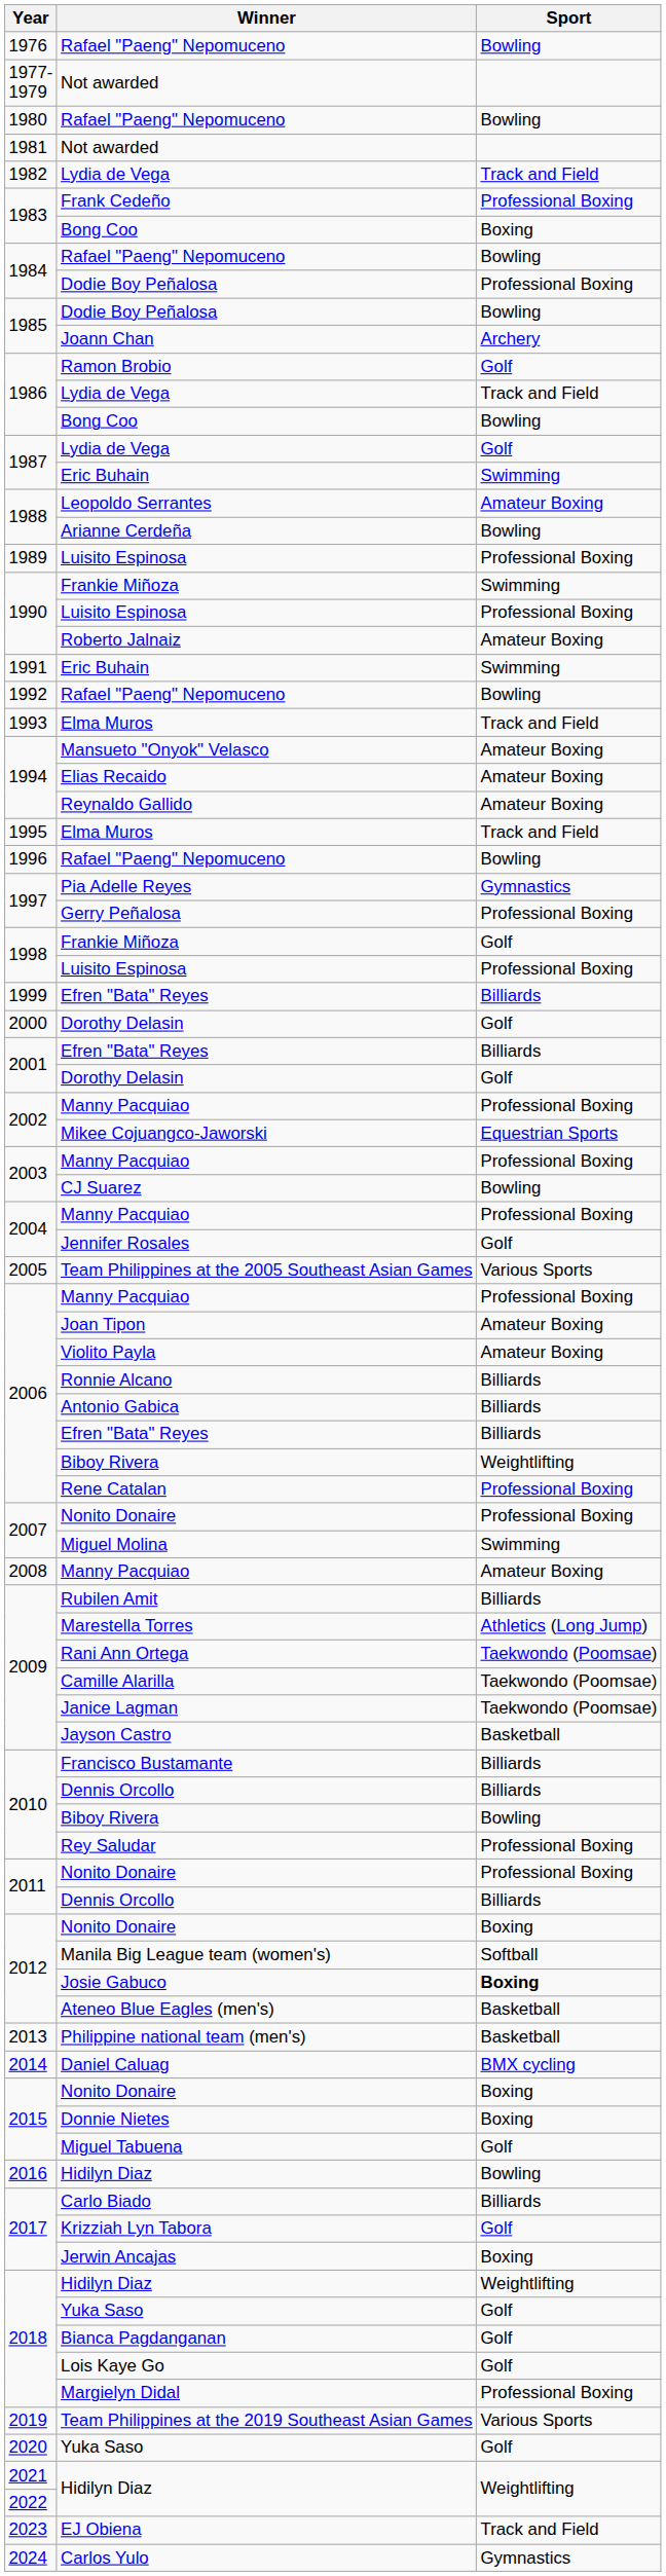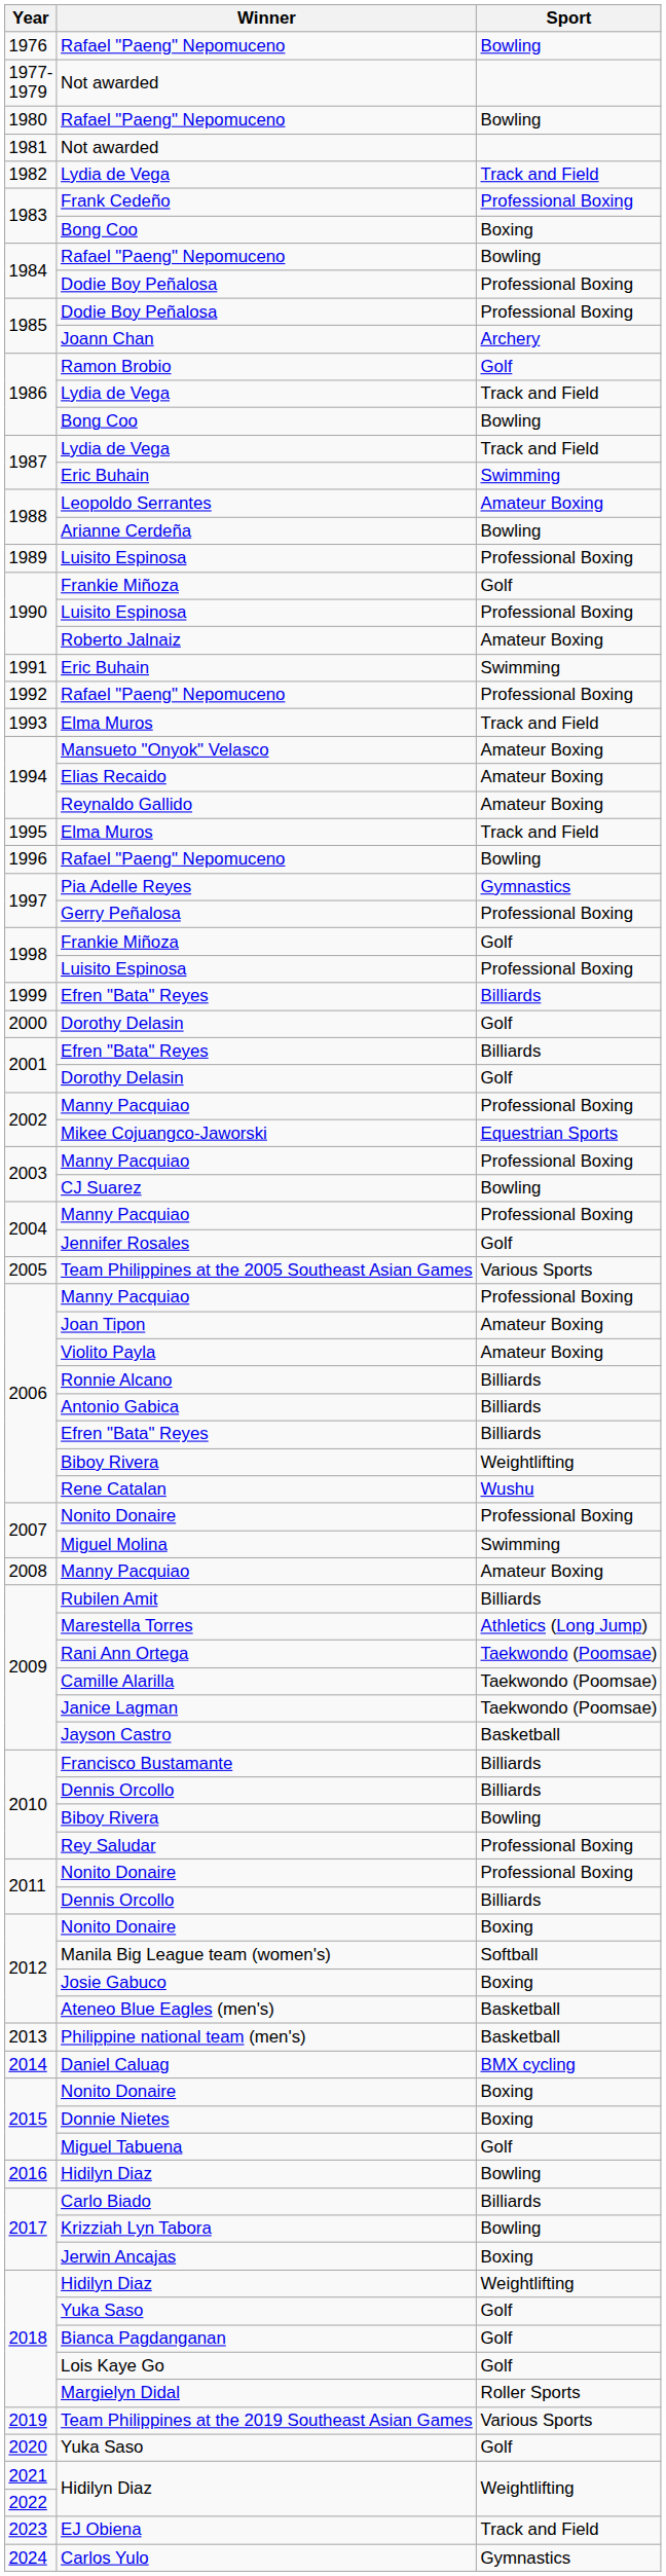 <table class="wikitable">
 <tr>
 <th>Year</th>
 <th>Winner</th>
 <th>Sport</th>
 </tr>
 <tr>
 <td>1976</td>
 <td><a href='#'>Rafael "Paeng" Nepomuceno</a></td>
 <td><a href='#'>Bowling</a></td>
 </tr>
 <tr>
 <td>1977-<br>1979</td>
 <td>Not awarded</td>
 <td></td>
 </tr>
 <tr>
 <td>1980</td>
 <td><a href='#'>Rafael "Paeng" Nepomuceno</a></td>
 <td>Bowling</td>
 </tr>
 <tr>
 <td>1981</td>
 <td>Not awarded</td>
 <td></td>
 </tr>
 <tr>
 <td>1982</td>
 <td><a href='#'>Lydia de Vega</a></td>
 <td><a href='#'>Track and Field</a></td>
 </tr>
 <tr>
 <td rowspan="2">1983</td>
 <td><a href='#'>Frank Cedeño</a></td>
 <td><a href='#'>Professional Boxing</a></td>
 </tr>
 <tr>
 <td><a href='#'>Bong Coo</a></td>
 <td>Boxing</td>
 </tr>
 <tr>
 <td rowspan="2">1984</td>
 <td><a href='#'>Rafael "Paeng" Nepomuceno</a></td>
 <td>Bowling</td>
 </tr>
 <tr>
 <td><a href='#'>Dodie Boy Peñalosa</a></td>
 <td>Professional Boxing</td>
 </tr>
 <tr>
 <td rowspan="2">1985</td>
 <td><a href='#'>Dodie Boy Peñalosa</a></td>
-<td>Bowling</td>
+<td>Professional Boxing</td>
 </tr>
 <tr>
 <td><a href='#'>Joann Chan</a></td>
 <td><a href='#'>Archery</a></td>
 </tr>
 <tr>
 <td rowspan="3">1986</td>
 <td><a href='#'>Ramon Brobio</a></td>
 <td><a href='#'>Golf</a></td>
 </tr>
 <tr>
 <td><a href='#'>Lydia de Vega</a></td>
 <td>Track and Field</td>
 </tr>
 <tr>
 <td><a href='#'>Bong Coo</a></td>
 <td>Bowling</td>
 </tr>
 <tr>
 <td rowspan="2">1987</td>
 <td><a href='#'>Lydia de Vega</a></td>
-<td><a href='#'>Golf</a></td>
+<td>Track and Field</td>
 </tr>
 <tr>
 <td><a href='#'>Eric Buhain</a></td>
 <td><a href='#'>Swimming</a></td>
 </tr>
 <tr>
 <td rowspan="2">1988</td>
 <td><a href='#'>Leopoldo Serrantes</a></td>
 <td><a href='#'>Amateur Boxing</a></td>
 </tr>
 <tr>
 <td><a href='#'>Arianne Cerdeña</a></td>
 <td>Bowling</td>
 </tr>
 <tr>
 <td>1989</td>
 <td><a href='#'>Luisito Espinosa</a></td>
 <td>Professional Boxing</td>
 </tr>
 <tr>
 <td rowspan="3">1990</td>
 <td><a href='#'>Frankie Miñoza</a></td>
-<td>Swimming</td>
+<td>Golf</td>
 </tr>
 <tr>
 <td><a href='#'>Luisito Espinosa</a></td>
 <td>Professional Boxing</td>
 </tr>
 <tr>
 <td><a href='#'>Roberto Jalnaiz</a></td>
 <td>Amateur Boxing</td>
 </tr>
 <tr>
 <td>1991</td>
 <td><a href='#'>Eric Buhain</a></td>
 <td>Swimming</td>
 </tr>
 <tr>
 <td>1992</td>
 <td><a href='#'>Rafael "Paeng" Nepomuceno</a></td>
-<td>Bowling</td>
+<td>Professional Boxing</td>
 </tr>
 <tr>
 <td>1993</td>
 <td><a href='#'>Elma Muros</a></td>
 <td>Track and Field</td>
 </tr>
 <tr>
 <td rowspan="3">1994</td>
 <td><a href='#'>Mansueto "Onyok" Velasco</a></td>
 <td>Amateur Boxing</td>
 </tr>
 <tr>
 <td><a href='#'>Elias Recaido</a></td>
 <td>Amateur Boxing</td>
 </tr>
 <tr>
 <td><a href='#'>Reynaldo Gallido</a></td>
 <td>Amateur Boxing</td>
 </tr>
 <tr>
 <td>1995</td>
 <td><a href='#'>Elma Muros</a></td>
 <td>Track and Field</td>
 </tr>
 <tr>
 <td>1996</td>
 <td><a href='#'>Rafael "Paeng" Nepomuceno</a></td>
 <td>Bowling</td>
 </tr>
 <tr>
 <td rowspan="2">1997</td>
 <td><a href='#'>Pia Adelle Reyes</a></td>
 <td><a href='#'>Gymnastics</a></td>
 </tr>
 <tr>
 <td><a href='#'>Gerry Peñalosa</a></td>
 <td>Professional Boxing</td>
 </tr>
 <tr>
 <td rowspan="2">1998</td>
 <td><a href='#'>Frankie Miñoza</a></td>
 <td>Golf</td>
 </tr>
 <tr>
 <td><a href='#'>Luisito Espinosa</a></td>
 <td>Professional Boxing</td>
 </tr>
 <tr>
 <td>1999</td>
 <td><a href='#'>Efren "Bata" Reyes</a></td>
 <td><a href='#'>Billiards</a></td>
 </tr>
 <tr>
 <td>2000</td>
 <td><a href='#'>Dorothy Delasin</a></td>
 <td>Golf</td>
 </tr>
 <tr>
 <td rowspan="2">2001</td>
 <td><a href='#'>Efren "Bata" Reyes</a></td>
 <td>Billiards</td>
 </tr>
 <tr>
 <td><a href='#'>Dorothy Delasin</a></td>
 <td>Golf</td>
 </tr>
 <tr>
 <td rowspan="2">2002</td>
 <td><a href='#'>Manny Pacquiao</a></td>
 <td>Professional Boxing</td>
 </tr>
 <tr>
 <td><a href='#'>Mikee Cojuangco-Jaworski</a></td>
 <td><a href='#'>Equestrian Sports</a></td>
 </tr>
 <tr>
 <td rowspan="2">2003</td>
 <td><a href='#'>Manny Pacquiao</a></td>
 <td>Professional Boxing</td>
 </tr>
 <tr>
 <td><a href='#'>CJ Suarez</a></td>
 <td>Bowling</td>
 </tr>
 <tr>
 <td rowspan="2">2004</td>
 <td><a href='#'>Manny Pacquiao</a></td>
 <td>Professional Boxing</td>
 </tr>
 <tr>
 <td><a href='#'>Jennifer Rosales</a></td>
 <td>Golf</td>
 </tr>
 <tr>
 <td>2005</td>
 <td><a href='#'>Team Philippines at the 2005 Southeast Asian Games</a></td>
 <td>Various Sports</td>
 </tr>
 <tr>
 <td rowspan="8">2006</td>
 <td><a href='#'>Manny Pacquiao</a></td>
 <td>Professional Boxing</td>
 </tr>
 <tr>
 <td><a href='#'>Joan Tipon</a></td>
 <td>Amateur Boxing</td>
 </tr>
 <tr>
 <td><a href='#'>Violito Payla</a></td>
 <td>Amateur Boxing</td>
 </tr>
 <tr>
 <td><a href='#'>Ronnie Alcano</a></td>
 <td>Billiards</td>
 </tr>
 <tr>
 <td><a href='#'>Antonio Gabica</a></td>
 <td>Billiards</td>
 </tr>
 <tr>
 <td><a href='#'>Efren "Bata" Reyes</a></td>
 <td>Billiards</td>
 </tr>
 <tr>
 <td><a href='#'>Biboy Rivera</a></td>
 <td>Weightlifting</td>
 </tr>
 <tr>
 <td><a href='#'>Rene Catalan</a></td>
-<td><a href='#'>Professional Boxing</a></td>
+<td><a href='#'>Wushu</a></td>
 </tr>
 <tr>
 <td rowspan="2">2007</td>
 <td><a href='#'>Nonito Donaire</a></td>
 <td>Professional Boxing</td>
 </tr>
 <tr>
 <td><a href='#'>Miguel Molina</a></td>
 <td>Swimming</td>
 </tr>
 <tr>
 <td>2008</td>
 <td><a href='#'>Manny Pacquiao</a></td>
 <td>Amateur Boxing</td>
 </tr>
 <tr>
 <td rowspan="6">2009</td>
 <td><a href='#'>Rubilen Amit</a></td>
 <td>Billiards</td>
 </tr>
 <tr>
 <td><a href='#'>Marestella Torres</a></td>
 <td><a href='#'>Athletics</a> (<a href='#'>Long Jump</a>)</td>
 </tr>
 <tr>
 <td><a href='#'>Rani Ann Ortega</a></td>
 <td><a href='#'>Taekwondo</a> (<a href='#'>Poomsae</a>)</td>
 </tr>
 <tr>
 <td><a href='#'>Camille Alarilla</a></td>
 <td>Taekwondo (Poomsae)</td>
 </tr>
 <tr>
 <td><a href='#'>Janice Lagman</a></td>
 <td>Taekwondo (Poomsae)</td>
 </tr>
 <tr>
 <td><a href='#'>Jayson Castro</a></td>
 <td>Basketball</td>
 </tr>
 <tr>
 <td rowspan="4">2010</td>
 <td><a href='#'>Francisco Bustamante</a></td>
 <td>Billiards</td>
 </tr>
 <tr>
 <td><a href='#'>Dennis Orcollo</a></td>
 <td>Billiards</td>
 </tr>
 <tr>
 <td><a href='#'>Biboy Rivera</a></td>
 <td>Bowling</td>
 </tr>
 <tr>
 <td><a href='#'>Rey Saludar</a></td>
 <td>Professional Boxing</td>
 </tr>
 <tr>
 <td rowspan="2">2011</td>
 <td><a href='#'>Nonito Donaire</a></td>
 <td>Professional Boxing</td>
 </tr>
 <tr>
 <td><a href='#'>Dennis Orcollo</a></td>
 <td>Billiards</td>
 </tr>
 <tr>
 <td rowspan="4">2012</td>
 <td><a href='#'>Nonito Donaire</a></td>
 <td>Boxing</td>
 </tr>
 <tr>
 <td>Manila Big League team (women's)</td>
 <td>Softball</td>
 </tr>
 <tr>
 <td><a href='#'>Josie Gabuco</a></td>
-<td><strong>Boxing</strong></td>
+<td>Boxing</td>
 </tr>
 <tr>
 <td><a href='#'>Ateneo Blue Eagles</a> (men's)</td>
 <td>Basketball</td>
 </tr>
 <tr>
 <td>2013</td>
 <td><a href='#'>Philippine national team</a> (men's)</td>
 <td>Basketball</td>
 </tr>
 <tr>
 <td><a href='#'>2014</a></td>
 <td><a href='#'>Daniel Caluag</a></td>
 <td><a href='#'>BMX cycling</a></td>
 </tr>
 <tr>
 <td rowspan="3"><a href='#'>2015</a></td>
 <td><a href='#'>Nonito Donaire</a></td>
 <td>Boxing</td>
 </tr>
 <tr>
 <td><a href='#'>Donnie Nietes</a></td>
 <td>Boxing</td>
 </tr>
 <tr>
 <td><a href='#'>Miguel Tabuena</a></td>
 <td>Golf</td>
 </tr>
 <tr>
 <td><a href='#'>2016</a></td>
 <td><a href='#'>Hidilyn Diaz</a></td>
 <td>Bowling</td>
 </tr>
 <tr>
 <td rowspan="3"><a href='#'>2017</a></td>
 <td><a href='#'>Carlo Biado</a></td>
 <td>Billiards</td>
 </tr>
 <tr>
 <td><a href='#'>Krizziah Lyn Tabora</a></td>
-<td><a href='#'>Golf</a></td>
+<td>Bowling</td>
 </tr>
 <tr>
 <td><a href='#'>Jerwin Ancajas</a></td>
 <td>Boxing</td>
 </tr>
 <tr>
 <td rowspan="5"><a href='#'>2018</a></td>
 <td><a href='#'>Hidilyn Diaz</a></td>
 <td>Weightlifting</td>
 </tr>
 <tr>
 <td><a href='#'>Yuka Saso</a></td>
 <td>Golf</td>
 </tr>
 <tr>
 <td><a href='#'>Bianca Pagdanganan</a></td>
 <td>Golf</td>
 </tr>
 <tr>
 <td>Lois Kaye Go</td>
 <td>Golf</td>
 </tr>
 <tr>
 <td><a href='#'>Margielyn Didal</a></td>
-<td>Professional Boxing</td>
+<td>Roller Sports</td>
 </tr>
 <tr>
 <td><a href='#'>2019</a></td>
 <td><a href='#'>Team Philippines at the 2019 Southeast Asian Games</a></td>
 <td>Various Sports</td>
 </tr>
 <tr>
 <td><a href='#'>2020</a></td>
 <td>Yuka Saso</td>
 <td>Golf</td>
 </tr>
 <tr>
 <td><a href='#'>2021</a></td>
 <td rowspan=2>Hidilyn Diaz</td>
 <td rowspan=2>Weightlifting</td>
 </tr>
 <tr>
 <td><a href='#'>2022</a></td>
 </tr>
 <tr>
 <td><a href='#'>2023</a></td>
 <td><a href='#'>EJ Obiena</a></td>
 <td>Track and Field</td>
 </tr>
 <tr>
 <td><a href='#'>2024</a></td>
 <td><a href='#'>Carlos Yulo</a></td>
 <td>Gymnastics</td>
 </tr>
 </table>
